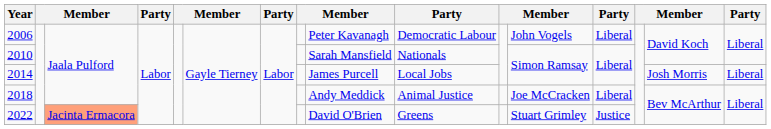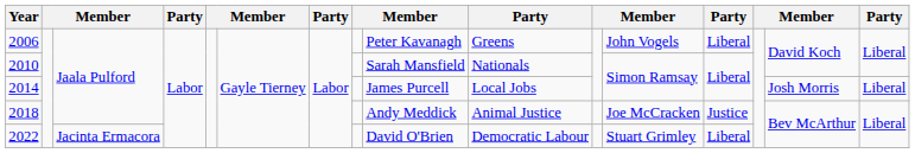 <table class=wikitable>
 <tr>
 <th>Year</th>
 <th colspan=2>Member</th>
 <th>Party</th>
 <th colspan=2>Member</th>
 <th>Party</th>
 <th colspan=2>Member</th>
 <th>Party</th>
 <th colspan=2>Member</th>
 <th>Party</th>
 <th colspan=2>Member</th>
 <th>Party</th>
 </tr>
 <tr>
 <td><a href='#'>2006</a></td>
 <td rowspan=5 > </td>
 <td rowspan=4><a href='#'>Jaala Pulford</a></td>
 <td rowspan=5><a href='#'>Labor</a></td>
 <td rowspan=5 > </td>
 <td rowspan=5><a href='#'>Gayle Tierney</a></td>
 <td rowspan=5><a href='#'>Labor</a></td>
 <td> </td>
 <td><a href='#'>Peter Kavanagh</a></td>
-<td><a href='#'>Democratic Labour</a></td>
+<td><a href='#'>Greens</a></td>
 <td rowspan=3 > </td>
 <td><a href='#'>John Vogels</a></td>
 <td><a href='#'>Liberal</a></td>
 <td rowspan=5 > </td>
 <td rowspan=2><a href='#'>David Koch</a></td>
 <td rowspan=2><a href='#'>Liberal</a></td>
 </tr>
 <tr>
 <td><a href='#'>2010</a></td>
 <td> </td>
 <td><a href='#'>Sarah Mansfield</a></td>
 <td><a href='#'>Nationals</a></td>
 <td rowspan=2><a href='#'>Simon Ramsay</a></td>
 <td rowspan=2><a href='#'>Liberal</a></td>
 </tr>
 <tr>
 <td><a href='#'>2014</a></td>
 <td> </td>
 <td><a href='#'>James Purcell</a></td>
 <td><a href='#'>Local Jobs</a></td>
 <td><a href='#'>Josh Morris</a></td>
 <td><a href='#'>Liberal</a></td>
 </tr>
 <tr>
 <td><a href='#'>2018</a></td>
 <td> </td>
 <td><a href='#'>Andy Meddick</a></td>
 <td><a href='#'>Animal Justice</a></td>
 <td> </td>
 <td><a href='#'>Joe McCracken</a></td>
-<td><a href='#'>Liberal</a></td>
+<td><a href='#'>Justice</a></td>
 <td rowspan=2><a href='#'>Bev McArthur</a></td>
 <td rowspan=2><a href='#'>Liberal</a></td>
 </tr>
 <tr>
 <td><a href='#'>2022</a></td>
-<td style="background: lightsalmon;"><a href='#'>Jacinta Ermacora</a></td>
+<td><a href='#'>Jacinta Ermacora</a></td>
 <td> </td>
 <td><a href='#'>David O'Brien</a></td>
-<td><a href='#'>Greens</a></td>
+<td><a href='#'>Democratic Labour</a></td>
 <td> </td>
 <td><a href='#'>Stuart Grimley</a></td>
-<td><a href='#'>Justice</a></td>
+<td><a href='#'>Liberal</a></td>
 </tr>
 </table>
